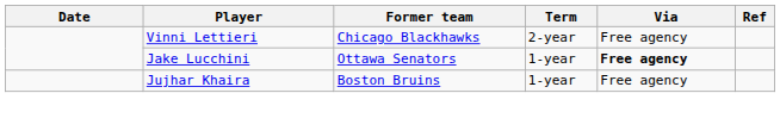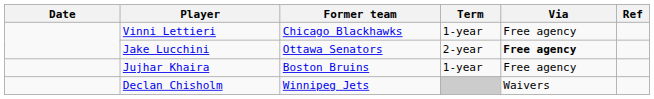 <table class="wikitable">
 <tr style="background:#ddd; text-align:center;">
 <th style="width: 10em;">Date</th>
 <th style="width: 14em;">Player</th>
 <th style="width: 14em;">Former team</th>
 <th style="width: 5em;">Term</th>
 <th style="width: 10em;">Via</th>
 <th style="width: 2.5em;">Ref</th>
 </tr>
 <tr>
 <td rowspan=2></td>
 <td><a href='#'>Vinni Lettieri</a></td>
 <td><a href='#'>Chicago Blackhawks</a></td>
-<td>2-year</td>
+<td>1-year</td>
 <td>Free agency</td>
 <td></td>
 </tr>
 <tr>
 <td><a href='#'>Jake Lucchini</a></td>
 <td><a href='#'>Ottawa Senators</a></td>
-<td>1-year</td>
+<td>2-year</td>
 <td><strong>Free agency</strong></td>
 <td></td>
 </tr>
 <tr>
 <td></td>
 <td><a href='#'>Jujhar Khaira</a></td>
 <td><a href='#'>Boston Bruins</a></td>
 <td>1-year</td>
 <td>Free agency</td>
 <td></td>
 </tr>
+<tr>
+<td></td>
+<td><a href='#'>Declan Chisholm</a></td>
+<td><a href='#'>Winnipeg Jets</a></td>
+<td style="background:#ccc;"></td>
+<td>Waivers</td>
+<td></td>
+</tr>
 </table>
